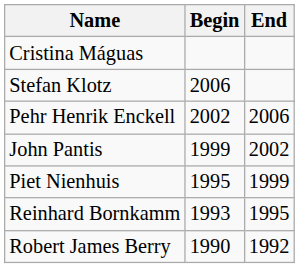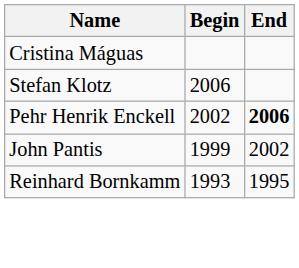 <table class="wikitable mw-collapsible">
 <tr>
 <th>Name</th>
 <th>Begin</th>
 <th>End</th>
 </tr>
 <tr>
 <td>Cristina Máguas</td>
 <td></td>
 <td></td>
 </tr>
 <tr>
 <td>Stefan Klotz</td>
 <td>2006</td>
 <td></td>
 </tr>
 <tr>
 <td>Pehr Henrik Enckell</td>
 <td>2002</td>
-<td>2006</td>
+<td><strong>2006</strong></td>
 </tr>
 <tr>
 <td>John Pantis</td>
 <td>1999</td>
 <td>2002</td>
 </tr>
 <tr>
-<td>Piet Nienhuis</td>
-<td>1995</td>
-<td>1999</td>
-</tr>
-<tr>
 <td>Reinhard Bornkamm</td>
 <td>1993</td>
 <td>1995</td>
 </tr>
-<tr>
-<td>Robert James Berry</td>
-<td>1990</td>
-<td>1992</td>
-</tr>
 </table>
